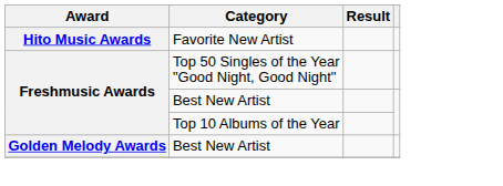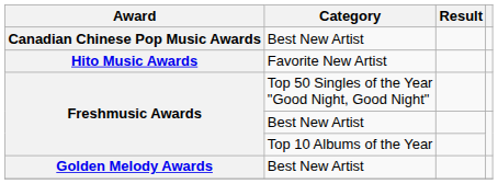 <table class="wikitable sortable plainrowheaders">
 <tr>
 <th scope="col">Award</th>
 <th scope="col">Category</th>
 <th scope="col">Result</th>
 <th scope="col" class="unsortable"></th>
+</tr>
+<tr>
+<th scope="row">Canadian Chinese Pop Music Awards</th>
+<td>Best New Artist</td>
+<td></td>
+<td align=center></td>
 </tr>
 <tr>
 <th scope="row"><a href='#'>Hito Music Awards</a></th>
 <td>Favorite New Artist</td>
 <td></td>
 <td align=center></td>
 </tr>
 <tr>
 <th scope="row" rowspan=3>Freshmusic Awards</th>
 <td>Top 50 Singles of the Year <br> "Good Night, Good Night"</td>
 <td></td>
 <td align=center></td>
 </tr>
 <tr>
 <td>Best New Artist</td>
 <td></td>
 <td rowspan=2 align=center></td>
 </tr>
 <tr>
 <td>Top 10 Albums of the Year</td>
 <td></td>
 </tr>
 <tr>
 <th scope="row"><a href='#'>Golden Melody Awards</a></th>
 <td>Best New Artist</td>
 <td></td>
 <td align=center></td>
 </tr>
 <tr>
 </tr>
 </table>
